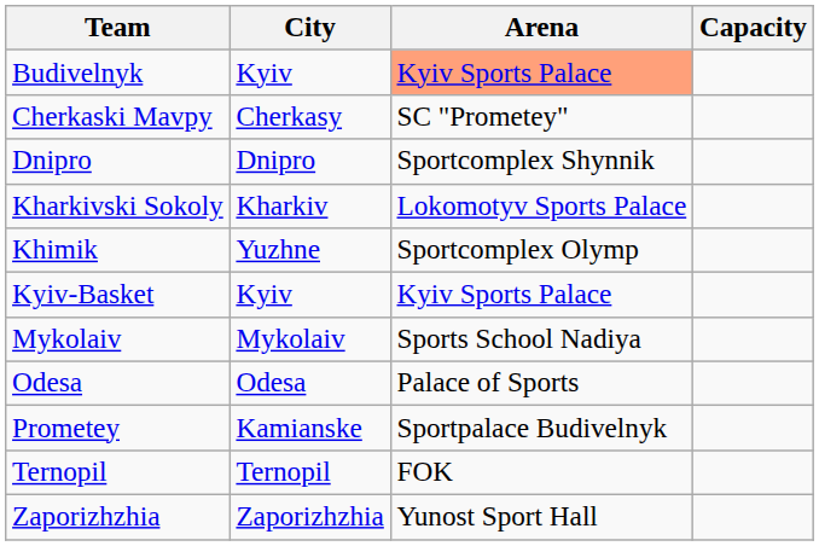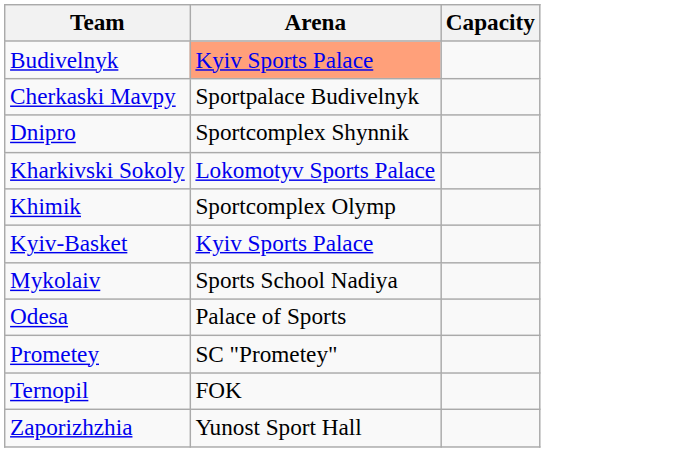 <table class="wikitable sortable">
 <tr>
 <th>Team</th>
-<th>City</th>
 <th>Arena</th>
 <th>Capacity</th>
 </tr>
 <tr>
 <td><a href='#'>Budivelnyk</a></td>
-<td><a href='#'>Kyiv</a></td>
 <td style="background: lightsalmon;"><a href='#'>Kyiv Sports Palace</a></td>
 <td align=center></td>
 </tr>
 <tr>
 <td><a href='#'>Cherkaski Mavpy</a></td>
-<td><a href='#'>Cherkasy</a></td>
-<td>SC "Prometey"</td>
+<td>Sportpalace Budivelnyk</td>
 <td align=center></td>
 </tr>
 <tr>
-<td><a href='#'>Dnipro</a></td>
 <td><a href='#'>Dnipro</a></td>
 <td>Sportcomplex Shynnik</td>
 <td align=center></td>
 </tr>
 <tr>
 <td><a href='#'>Kharkivski Sokoly</a></td>
-<td><a href='#'>Kharkiv</a></td>
 <td><a href='#'>Lokomotyv Sports Palace</a></td>
 <td align=center></td>
 </tr>
 <tr>
 <td><a href='#'>Khimik</a></td>
-<td><a href='#'>Yuzhne</a></td>
 <td>Sportcomplex Olymp</td>
 <td align=center></td>
 </tr>
 <tr>
 <td><a href='#'>Kyiv-Basket</a></td>
-<td><a href='#'>Kyiv</a></td>
 <td><a href='#'>Kyiv Sports Palace</a></td>
 <td align=center></td>
 </tr>
 <tr>
-<td><a href='#'>Mykolaiv</a></td>
 <td><a href='#'>Mykolaiv</a></td>
 <td>Sports School Nadiya</td>
 <td align=center></td>
 </tr>
 <tr>
 <td><a href='#'>Odesa</a></td>
-<td><a href='#'>Odesa</a></td>
 <td>Palace of Sports</td>
 <td align=center></td>
 </tr>
 <tr>
 <td><a href='#'>Prometey</a></td>
-<td><a href='#'>Kamianske</a></td>
-<td>Sportpalace Budivelnyk</td>
+<td>SC "Prometey"</td>
 <td align=center></td>
 </tr>
 <tr>
-<td><a href='#'>Ternopil</a></td>
 <td><a href='#'>Ternopil</a></td>
 <td>FOK</td>
 <td align=center></td>
 </tr>
 <tr>
 <td><a href='#'>Zaporizhzhia</a></td>
-<td><a href='#'>Zaporizhzhia</a></td>
 <td>Yunost Sport Hall</td>
 <td align=center></td>
 </tr>
 </table>
